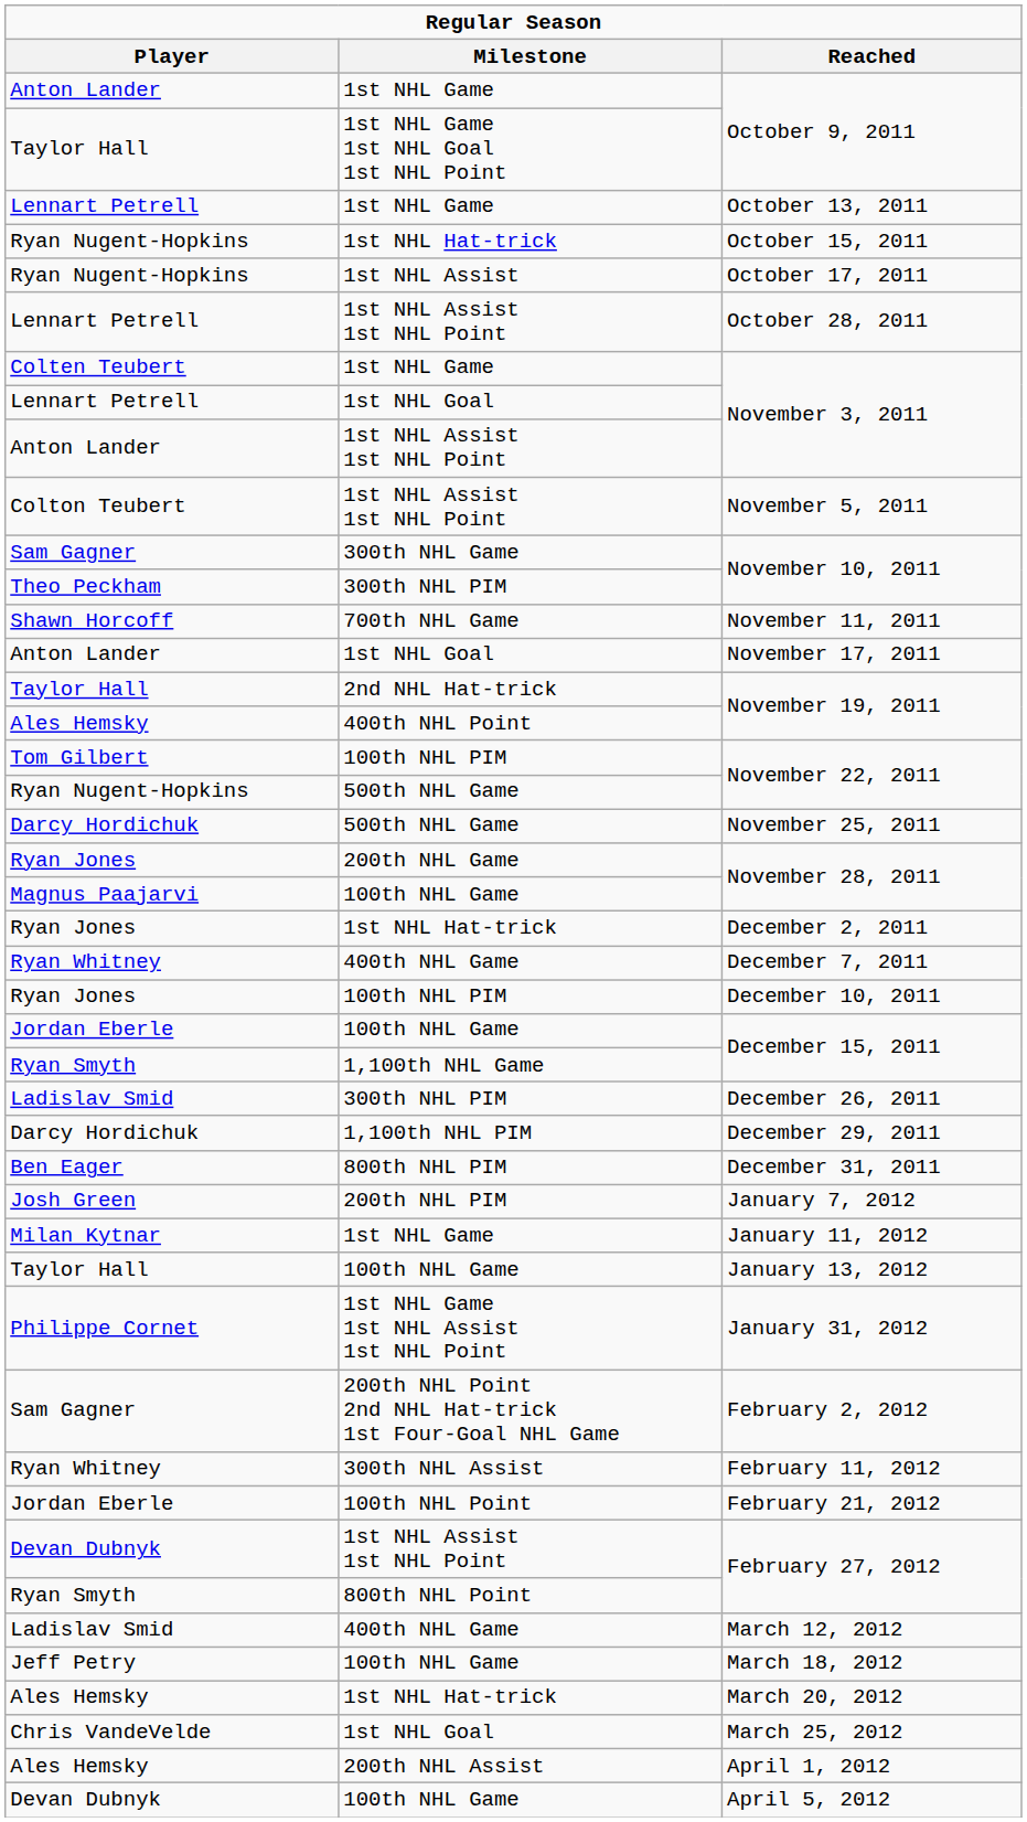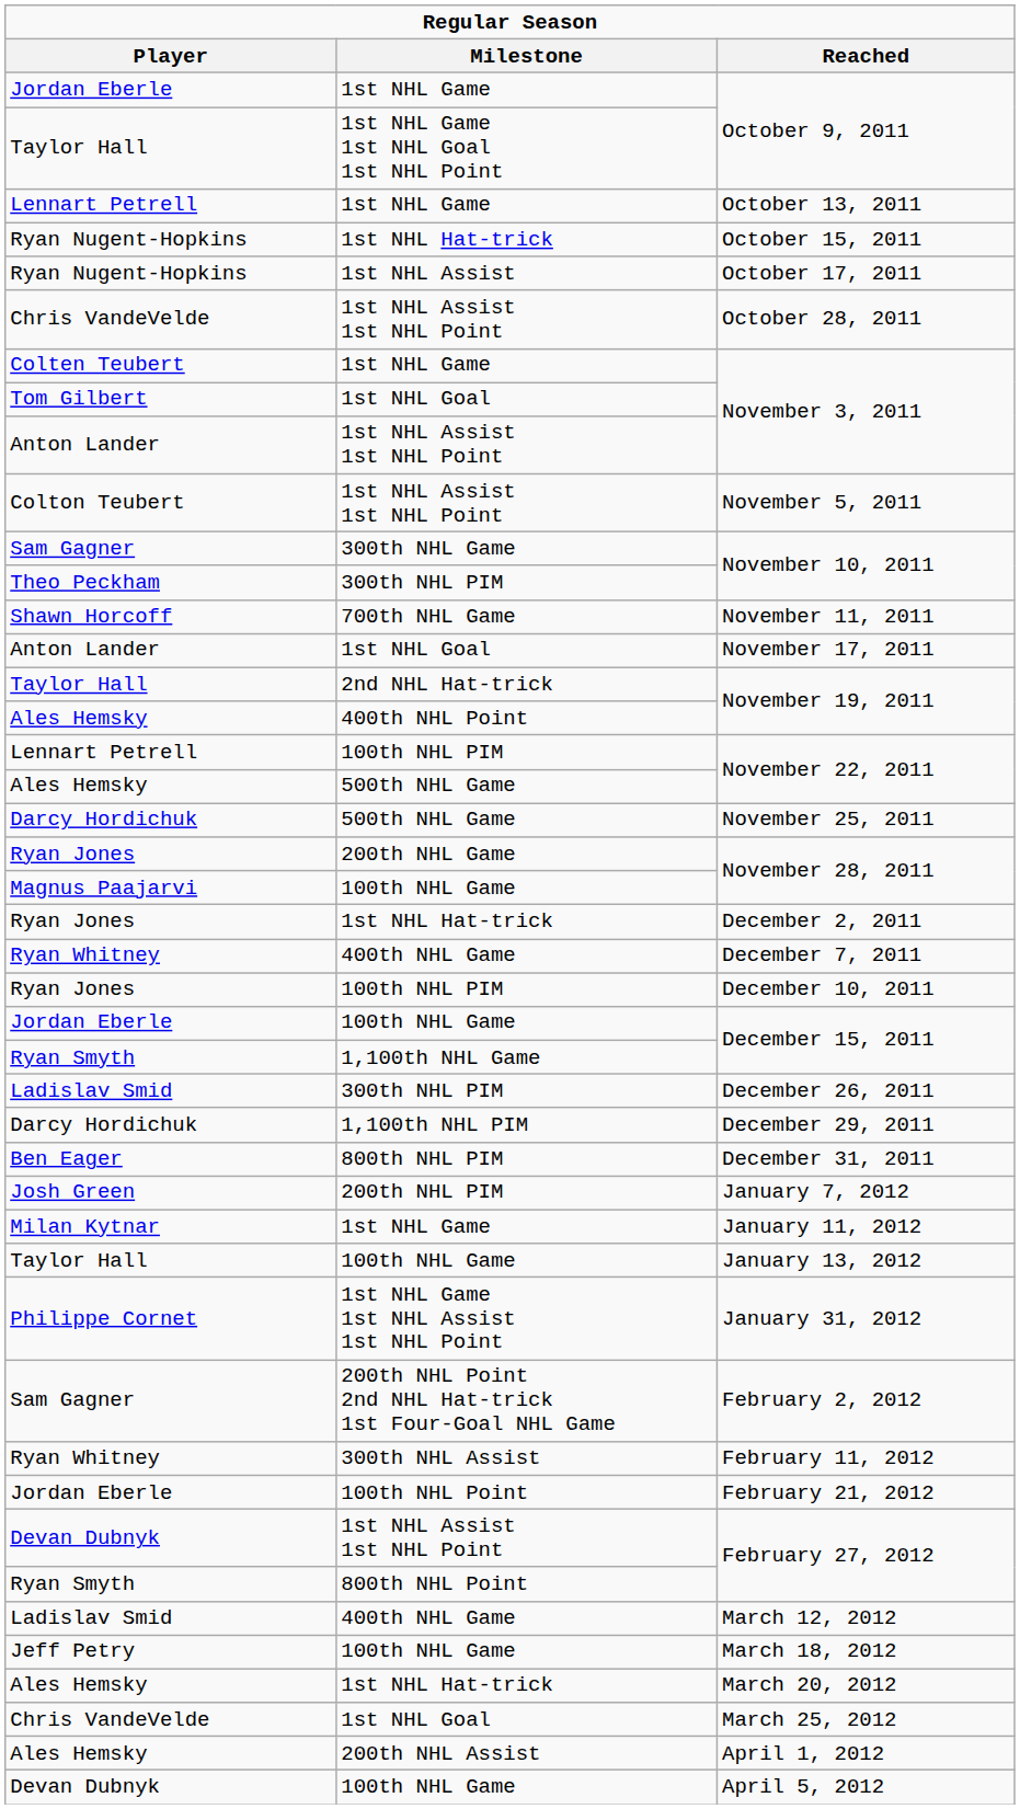 <table class="wikitable" width="50%">
 <tr>
 <td colspan="10" align="center"><strong>Regular Season</strong></td>
 </tr>
 <tr>
 <th>Player</th>
 <th>Milestone</th>
 <th>Reached</th>
 </tr>
 <tr>
-<td><a href='#'>Anton Lander</a></td>
+<td><a href='#'>Jordan Eberle</a></td>
 <td>1st NHL Game</td>
 <td rowspan="2">October 9, 2011</td>
 </tr>
 <tr>
 <td>Taylor Hall</td>
 <td>1st NHL Game<br>1st NHL Goal<br>1st NHL Point</td>
 </tr>
 <tr>
 <td><a href='#'>Lennart Petrell</a></td>
 <td>1st NHL Game</td>
 <td>October 13, 2011</td>
 </tr>
 <tr>
 <td>Ryan Nugent-Hopkins</td>
 <td>1st NHL <a href='#'>Hat-trick</a></td>
 <td>October 15, 2011</td>
 </tr>
 <tr>
 <td>Ryan Nugent-Hopkins</td>
 <td>1st NHL Assist</td>
 <td>October 17, 2011</td>
 </tr>
 <tr>
-<td>Lennart Petrell</td>
+<td>Chris VandeVelde</td>
 <td>1st NHL Assist<br>1st NHL Point</td>
 <td>October 28, 2011</td>
 </tr>
 <tr>
 <td><a href='#'>Colten Teubert</a></td>
 <td>1st NHL Game</td>
 <td rowspan="3">November 3, 2011</td>
 </tr>
 <tr>
-<td>Lennart Petrell</td>
+<td><a href='#'>Tom Gilbert</a></td>
 <td>1st NHL Goal</td>
 </tr>
 <tr>
 <td>Anton Lander</td>
 <td>1st NHL Assist<br>1st NHL Point</td>
 </tr>
 <tr>
 <td>Colton Teubert</td>
 <td>1st NHL Assist<br>1st NHL Point</td>
 <td>November 5, 2011</td>
 </tr>
 <tr>
 <td><a href='#'>Sam Gagner</a></td>
 <td>300th NHL Game</td>
 <td rowspan="2">November 10, 2011</td>
 </tr>
 <tr>
 <td><a href='#'>Theo Peckham</a></td>
 <td>300th NHL PIM</td>
 </tr>
 <tr>
 <td><a href='#'>Shawn Horcoff</a></td>
 <td>700th NHL Game</td>
 <td>November 11, 2011</td>
 </tr>
 <tr>
 <td>Anton Lander</td>
 <td>1st NHL Goal</td>
 <td>November 17, 2011</td>
 </tr>
 <tr>
 <td><a href='#'>Taylor Hall</a></td>
 <td>2nd NHL Hat-trick</td>
 <td rowspan="2">November 19, 2011</td>
 </tr>
 <tr>
 <td><a href='#'>Ales Hemsky</a></td>
 <td>400th NHL Point</td>
 </tr>
 <tr>
-<td><a href='#'>Tom Gilbert</a></td>
+<td>Lennart Petrell</td>
 <td>100th NHL PIM</td>
 <td rowspan="2">November 22, 2011</td>
 </tr>
 <tr>
-<td>Ryan Nugent-Hopkins</td>
+<td>Ales Hemsky</td>
 <td>500th NHL Game</td>
 </tr>
 <tr>
 <td><a href='#'>Darcy Hordichuk</a></td>
 <td>500th NHL Game</td>
 <td>November 25, 2011</td>
 </tr>
 <tr>
 <td><a href='#'>Ryan Jones</a></td>
 <td>200th NHL Game</td>
 <td rowspan="2">November 28, 2011</td>
 </tr>
 <tr>
 <td><a href='#'>Magnus Paajarvi</a></td>
 <td>100th NHL Game</td>
 </tr>
 <tr>
 <td>Ryan Jones</td>
 <td>1st NHL Hat-trick</td>
 <td>December 2, 2011</td>
 </tr>
 <tr>
 <td><a href='#'>Ryan Whitney</a></td>
 <td>400th NHL Game</td>
 <td>December 7, 2011</td>
 </tr>
 <tr>
 <td>Ryan Jones</td>
 <td>100th NHL PIM</td>
 <td>December 10, 2011</td>
 </tr>
 <tr>
 <td><a href='#'>Jordan Eberle</a></td>
 <td>100th NHL Game</td>
 <td rowspan="2">December 15, 2011</td>
 </tr>
 <tr>
 <td><a href='#'>Ryan Smyth</a></td>
 <td>1,100th NHL Game</td>
 </tr>
 <tr>
 <td><a href='#'>Ladislav Smid</a></td>
 <td>300th NHL PIM</td>
 <td>December 26, 2011</td>
 </tr>
 <tr>
 <td>Darcy Hordichuk</td>
 <td>1,100th NHL PIM</td>
 <td>December 29, 2011</td>
 </tr>
 <tr>
 <td><a href='#'>Ben Eager</a></td>
 <td>800th NHL PIM</td>
 <td>December 31, 2011</td>
 </tr>
 <tr>
 <td><a href='#'>Josh Green</a></td>
 <td>200th NHL PIM</td>
 <td>January 7, 2012</td>
 </tr>
 <tr>
 <td><a href='#'>Milan Kytnar</a></td>
 <td>1st NHL Game</td>
 <td>January 11, 2012</td>
 </tr>
 <tr>
 <td>Taylor Hall</td>
 <td>100th NHL Game</td>
 <td>January 13, 2012</td>
 </tr>
 <tr>
 <td><a href='#'>Philippe Cornet</a></td>
 <td>1st NHL Game<br>1st NHL Assist<br>1st NHL Point</td>
 <td>January 31, 2012</td>
 </tr>
 <tr>
 <td>Sam Gagner</td>
 <td>200th NHL Point<br>2nd NHL Hat-trick<br>1st Four-Goal NHL Game</td>
 <td>February 2, 2012</td>
 </tr>
 <tr>
 <td>Ryan Whitney</td>
 <td>300th NHL Assist</td>
 <td>February 11, 2012</td>
 </tr>
 <tr>
 <td>Jordan Eberle</td>
 <td>100th NHL Point</td>
 <td>February 21, 2012</td>
 </tr>
 <tr>
 <td><a href='#'>Devan Dubnyk</a></td>
 <td>1st NHL Assist<br>1st NHL Point</td>
 <td rowspan="2">February 27, 2012</td>
 </tr>
 <tr>
 <td>Ryan Smyth</td>
 <td>800th NHL Point</td>
 </tr>
 <tr>
 <td>Ladislav Smid</td>
 <td>400th NHL Game</td>
 <td>March 12, 2012</td>
 </tr>
 <tr>
 <td>Jeff Petry</td>
 <td>100th NHL Game</td>
 <td>March 18, 2012</td>
 </tr>
 <tr>
 <td>Ales Hemsky</td>
 <td>1st NHL Hat-trick</td>
 <td>March 20, 2012</td>
 </tr>
 <tr>
 <td>Chris VandeVelde</td>
 <td>1st NHL Goal</td>
 <td>March 25, 2012</td>
 </tr>
 <tr>
 <td>Ales Hemsky</td>
 <td>200th NHL Assist</td>
 <td>April 1, 2012</td>
 </tr>
 <tr>
 <td>Devan Dubnyk</td>
 <td>100th NHL Game</td>
 <td>April 5, 2012</td>
 </tr>
 </table>
